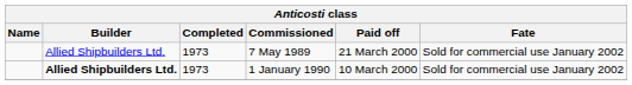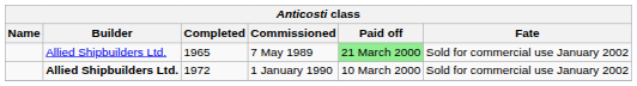 <table class="wikitable">
 <tr>
 <th align="center" colspan=8><em>Anticosti</em> class</th>
 </tr>
 <tr>
 <th>Name</th>
 <th>Builder</th>
 <th>Completed</th>
 <th>Commissioned</th>
 <th>Paid off</th>
 <th>Fate</th>
 </tr>
 <tr>
 <td></td>
 <td><a href='#'>Allied Shipbuilders Ltd.</a></td>
-<td>1973</td>
+<td>1965</td>
 <td>7 May 1989</td>
-<td>21 March 2000</td>
+<td style="background: lightgreen;">21 March 2000</td>
 <td>Sold for commercial use January 2002</td>
 </tr>
 <tr>
 <td></td>
 <td><strong>Allied Shipbuilders Ltd.</strong></td>
-<td>1973</td>
+<td>1972</td>
 <td>1 January 1990</td>
 <td>10 March 2000</td>
 <td>Sold for commercial use January 2002</td>
 </tr>
 <tr>
 </tr>
 </table>
